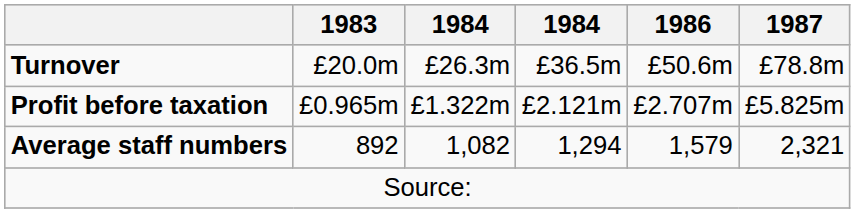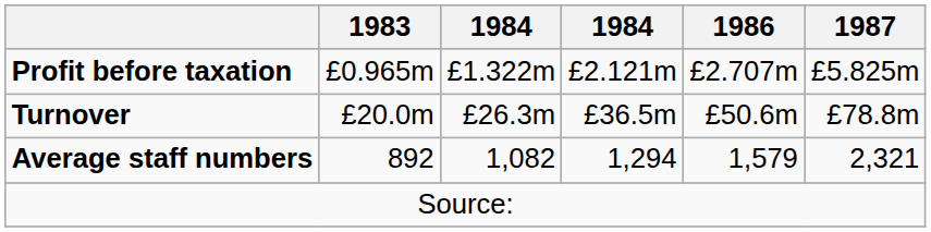 <table class="wikitable">
 <tr valign=top>
 <th></th>
 <th>1983</th>
 <th>1984</th>
 <th>1984</th>
 <th>1986</th>
 <th>1987</th>
 </tr>
 <tr valign=top>
+<td align=left><strong>Profit before taxation</strong></td>
+<td align=right>£0.965m</td>
+<td align=right>£1.322m</td>
+<td align=right>£2.121m</td>
+<td align=right>£2.707m</td>
+<td align=right>£5.825m</td>
+</tr>
+<tr valign=top>
 <td align=left><strong> Turnover</strong></td>
 <td align=right>£20.0m</td>
 <td align=right>£26.3m</td>
 <td align=right>£36.5m</td>
 <td align=right>£50.6m</td>
 <td align=right>£78.8m</td>
-</tr>
-<tr valign=top>
-<td align=left><strong>Profit before taxation</strong></td>
-<td align=right>£0.965m</td>
-<td align=right>£1.322m</td>
-<td align=right>£2.121m</td>
-<td align=right>£2.707m</td>
-<td align=right>£5.825m</td>
 </tr>
 <tr valign=top>
 <td align=left><strong>Average staff numbers</strong></td>
 <td align=right>892</td>
 <td align=right>1,082</td>
 <td align=right>1,294</td>
 <td align=right>1,579</td>
 <td align=right>2,321</td>
 </tr>
 <tr>
 <td align=center colspan= 6>Source:</td>
 </tr>
 </table>
